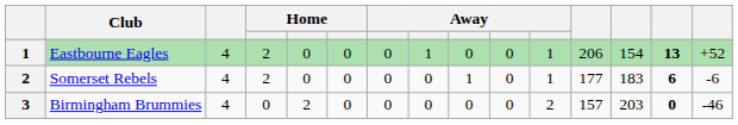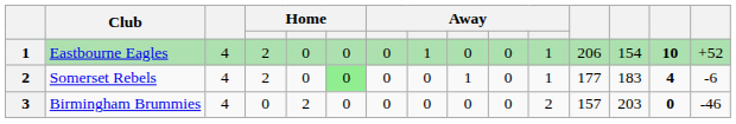 <table class="wikitable" style="text-align:center; font-size:85%">
 <tr>
 <th rowspan="2" style="width:28px;"></th>
 <th rowspan=2>Club</th>
 <th rowspan="2" style="width:28px;"></th>
 <th colspan=3>Home</th>
 <th colspan=5>Away</th>
 <th rowspan="2" style="width:28px;"></th>
 <th rowspan="2" style="width:28px;"></th>
 <th rowspan="2" style="width:28px;"></th>
 <th rowspan="2" style="width:28px;"></th>
 </tr>
 <tr>
 <th width=28></th>
 <th width=28></th>
 <th width=28></th>
 <th width=28></th>
 <th width=28></th>
 <th width=28></th>
 <th width=28></th>
 <th width=28></th>
 </tr>
 <tr style="background:#ACE1AF">
 <th>1</th>
 <td align=left><a href='#'>Eastbourne Eagles</a></td>
 <td>4</td>
 <td>2</td>
 <td>0</td>
 <td>0</td>
 <td>0</td>
 <td>1</td>
 <td>0</td>
 <td>0</td>
 <td>1</td>
 <td>206</td>
 <td>154</td>
-<td><strong>13</strong></td>
+<td><strong>10</strong></td>
 <td>+52</td>
 </tr>
 <tr>
 <th>2</th>
 <td align=left><a href='#'>Somerset Rebels</a></td>
 <td>4</td>
 <td>2</td>
 <td>0</td>
-<td>0</td>
+<td style="background: lightgreen;">0</td>
 <td>0</td>
 <td>0</td>
 <td>1</td>
 <td>0</td>
 <td>1</td>
 <td>177</td>
 <td>183</td>
-<td><strong>6</strong></td>
+<td><strong>4</strong></td>
 <td>-6</td>
 </tr>
 <tr>
 <th>3</th>
 <td align=left><a href='#'>Birmingham Brummies</a></td>
 <td>4</td>
 <td>0</td>
 <td>2</td>
 <td>0</td>
 <td>0</td>
 <td>0</td>
 <td>0</td>
 <td>0</td>
 <td>2</td>
 <td>157</td>
 <td>203</td>
 <td><strong>0</strong></td>
 <td>-46</td>
 </tr>
 </table>
